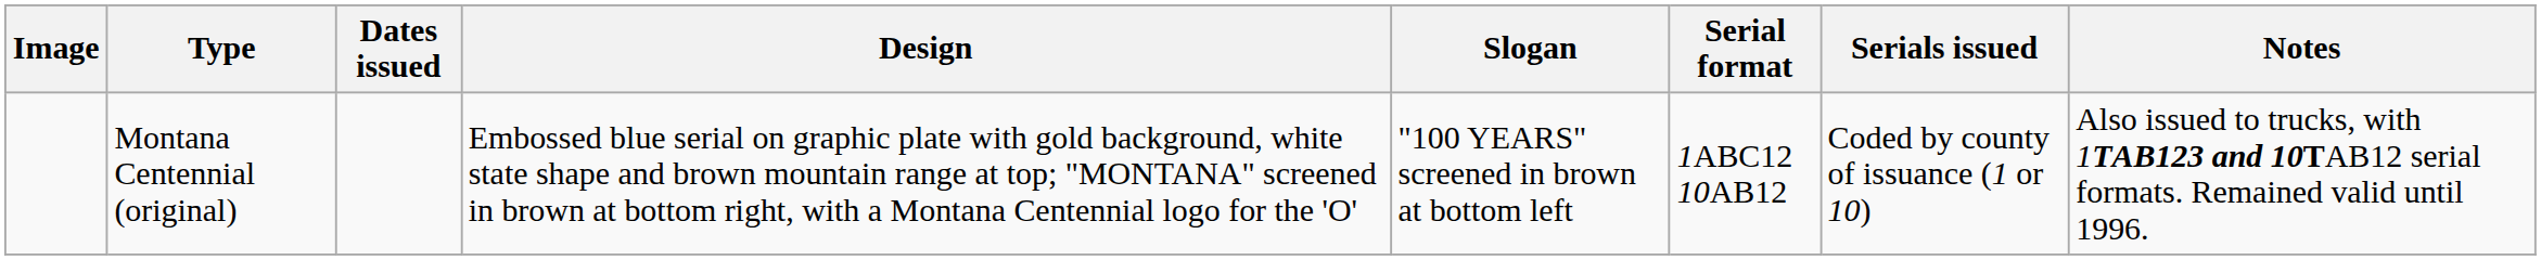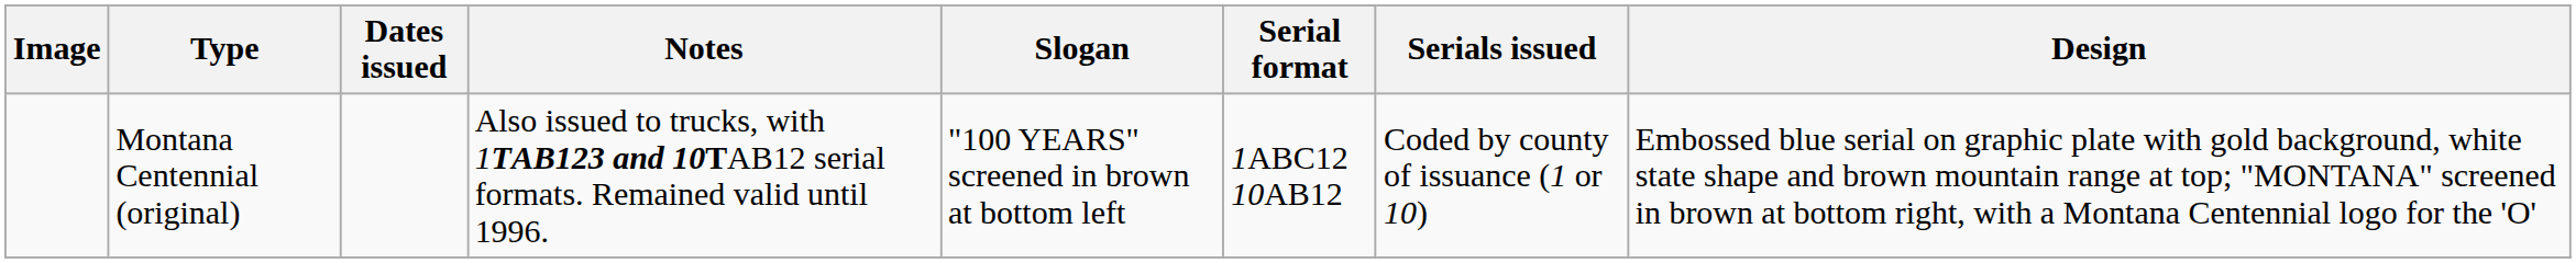 <table class="wikitable">
 <tr>
 <th>Image</th>
 <th>Type</th>
 <th>Dates issued</th>
-<th>Design</th>
+<th>Notes</th>
 <th>Slogan</th>
 <th>Serial format</th>
 <th>Serials issued</th>
-<th>Notes</th>
+<th>Design</th>
 </tr>
 <tr>
 <td></td>
 <td>Montana Centennial (original)</td>
 <td></td>
-<td>Embossed blue serial on graphic plate with gold background, white state shape and brown mountain range at top; "MONTANA" screened in brown at bottom right, with a Montana Centennial logo for the 'O'</td>
+<td>Also issued to trucks, with <em>1<strong><em>T<strong>AB123 and </em>10</em></strong>T</strong>AB12 serial formats. Remained valid until 1996.</td>
 <td>"100 YEARS" screened in brown at bottom left</td>
 <td><em>1</em>ABC12<br><em>10</em>AB12</td>
 <td>Coded by county of issuance (<em>1</em> or <em>10</em>)</td>
-<td>Also issued to trucks, with <em>1<strong><em>T<strong>AB123 and </em>10</em></strong>T</strong>AB12 serial formats. Remained valid until 1996.</td>
+<td>Embossed blue serial on graphic plate with gold background, white state shape and brown mountain range at top; "MONTANA" screened in brown at bottom right, with a Montana Centennial logo for the 'O'</td>
 </tr>
 </table>
